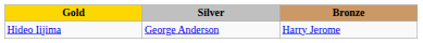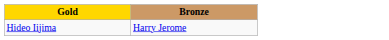 <table class="wikitable" style="text-align:left">
 <tr align="center">
 <td width=200 bgcolor=gold><strong>Gold</strong></td>
-<td width=200 bgcolor=silver><strong>Silver</strong></td>
 <td width=200 bgcolor=CC9966><strong>Bronze</strong></td>
 </tr>
 <tr>
 <td><a href='#'>Hideo Iijima</a><br><em></em></td>
-<td><a href='#'>George Anderson</a><br><em></em></td>
 <td><a href='#'>Harry Jerome</a><br><em></em></td>
 </tr>
 </table>
